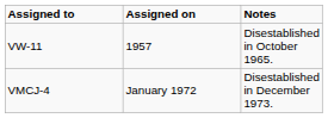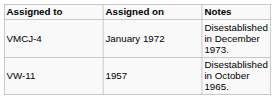 <table class="wikitable" style="width: 70%;">
 <tr>
 <td style="width: 200px;"><strong>Assigned to</strong></td>
 <td style="width: 200px;"><strong>Assigned on</strong></td>
 <td><strong>Notes</strong></td>
 </tr>
 <tr>
+<td>VMCJ-4</td>
+<td>January 1972</td>
+<td>Disestablished in December 1973.</td>
+</tr>
+<tr>
 <td>VW-11</td>
 <td>1957</td>
 <td>Disestablished in October 1965.</td>
 </tr>
-<tr>
-<td>VMCJ-4</td>
-<td>January 1972</td>
-<td>Disestablished in December 1973.</td>
-</tr>
 </table>
